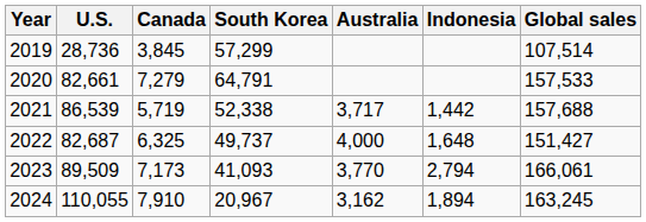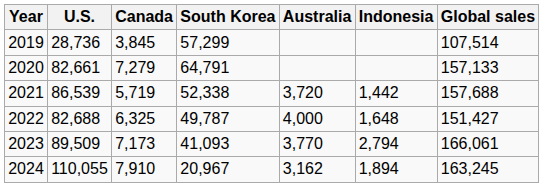 <table class="wikitable">
 <tr>
 <th>Year</th>
 <th>U.S.</th>
 <th>Canada</th>
 <th>South Korea</th>
 <th>Australia</th>
 <th>Indonesia</th>
 <th>Global sales</th>
 </tr>
 <tr>
 <td>2019</td>
 <td>28,736</td>
 <td>3,845</td>
 <td>57,299</td>
 <td></td>
 <td></td>
 <td>107,514</td>
 </tr>
 <tr>
 <td>2020</td>
 <td>82,661</td>
 <td>7,279</td>
 <td>64,791</td>
 <td></td>
 <td></td>
-<td>157,533</td>
+<td>157,133</td>
 </tr>
 <tr>
 <td>2021</td>
 <td>86,539</td>
 <td>5,719</td>
 <td>52,338</td>
-<td>3,717</td>
+<td>3,720</td>
 <td>1,442</td>
 <td>157,688</td>
 </tr>
 <tr>
 <td>2022</td>
-<td>82,687</td>
+<td>82,688</td>
 <td>6,325</td>
-<td>49,737</td>
+<td>49,787</td>
 <td>4,000</td>
 <td>1,648</td>
 <td>151,427</td>
 </tr>
 <tr>
 <td>2023</td>
 <td>89,509</td>
 <td>7,173</td>
 <td>41,093</td>
 <td>3,770</td>
 <td>2,794</td>
 <td>166,061</td>
 </tr>
 <tr>
 <td>2024</td>
 <td>110,055</td>
 <td>7,910</td>
 <td>20,967</td>
 <td>3,162</td>
 <td>1,894</td>
 <td>163,245</td>
 </tr>
 </table>
